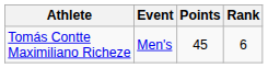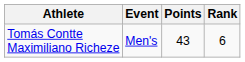 <table class="wikitable" style="font-size:90%;text-align:center">
 <tr>
 <th>Athlete</th>
 <th>Event</th>
 <th>Points</th>
 <th>Rank</th>
 </tr>
 <tr>
 <td style="text-align:left"><a href='#'>Tomás Contte</a><br><a href='#'>Maximiliano Richeze</a></td>
 <td style="text-align:left"><a href='#'>Men's</a></td>
-<td>45</td>
+<td>43</td>
 <td>6</td>
 </tr>
 </table>
